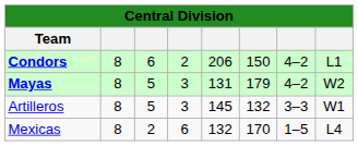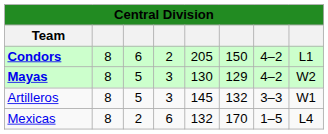 <table class="wikitable">
 <tr>
 <th colspan="11" style="background-color: ForestGreen;"><span>Central Division</span></th>
 </tr>
 <tr>
 <th width=100>Team</th>
 <th width=30></th>
 <th width=30></th>
 <th width=30></th>
 <th width=35></th>
 <th width=35></th>
 <th width=35></th>
 <th width=35></th>
 </tr>
 <tr style="text-align:center;background:#ccffcc;">
 <td style="text-align:left;"><strong><a href='#'>Condors</a></strong></td>
 <td>8</td>
 <td>6</td>
 <td>2</td>
-<td>206</td>
+<td>205</td>
 <td>150</td>
 <td>4–2</td>
 <td>L1</td>
 </tr>
 <tr style="text-align:center;background:#ccffcc;">
 <td style="text-align:left;"><strong><a href='#'>Mayas</a></strong></td>
 <td>8</td>
 <td>5</td>
 <td>3</td>
-<td>131</td>
-<td>179</td>
+<td>130</td>
+<td>129</td>
 <td>4–2</td>
 <td>W2</td>
 </tr>
 <tr style="text-align:center;">
 <td style="text-align:left;"><a href='#'>Artilleros</a></td>
 <td>8</td>
 <td>5</td>
 <td>3</td>
 <td>145</td>
 <td>132</td>
 <td>3–3</td>
 <td>W1</td>
 </tr>
 <tr style="text-align:center;">
 <td style="text-align:left;"><a href='#'>Mexicas</a></td>
 <td>8</td>
 <td>2</td>
 <td>6</td>
 <td>132</td>
 <td>170</td>
 <td>1–5</td>
 <td>L4</td>
 </tr>
 </table>
